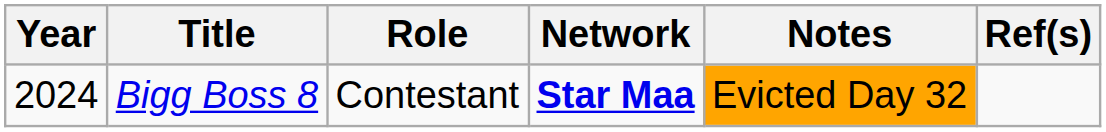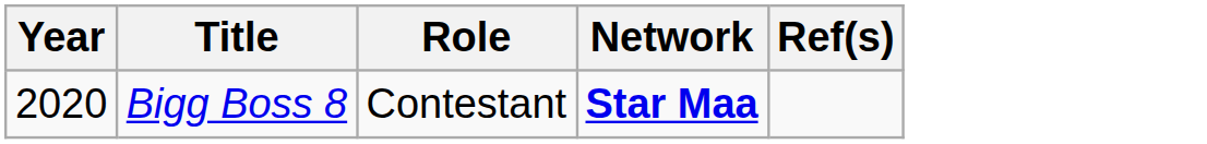 <table class="wikitable">
 <tr>
 <th>Year</th>
 <th>Title</th>
 <th>Role</th>
 <th>Network</th>
-<th>Notes</th>
 <th>Ref(s)</th>
 </tr>
 <tr>
-<td>2024</td>
+<td>2020</td>
 <td><a href='#'><em>Bigg Boss 8</em></a></td>
 <td>Contestant</td>
 <td><strong><a href='#'>Star Maa</a></strong></td>
-<td style="background:Orange">Evicted Day 32</td>
 <td></td>
 </tr>
 </table>
